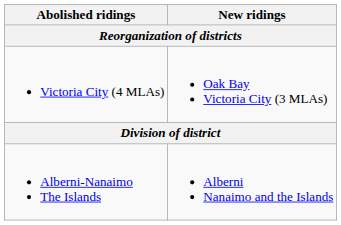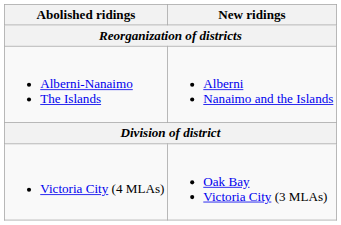 <table class="wikitable">
 <tr>
 <th>Abolished ridings</th>
 <th>New ridings</th>
 </tr>
 <tr>
 <th colspan="2"><em>Reorganization of districts</em></th>
 </tr>
 <tr>
-<td><br><ul><li><a href='#'>Victoria City</a> (4 MLAs)</li></ul></td>
-<td><br><ul><li><a href='#'>Oak Bay</a></li><li><a href='#'>Victoria City</a> (3 MLAs)</li></ul></td>
+<td><br><ul><li><a href='#'>Alberni-Nanaimo</a></li><li><a href='#'>The Islands</a></li></ul></td>
+<td><br><ul><li><a href='#'>Alberni</a></li><li><a href='#'>Nanaimo and the Islands</a></li></ul></td>
 </tr>
 <tr>
 <th colspan="2"><em>Division of district</em></th>
 </tr>
 <tr>
-<td><br><ul><li><a href='#'>Alberni-Nanaimo</a></li><li><a href='#'>The Islands</a></li></ul></td>
-<td><br><ul><li><a href='#'>Alberni</a></li><li><a href='#'>Nanaimo and the Islands</a></li></ul></td>
+<td><br><ul><li><a href='#'>Victoria City</a> (4 MLAs)</li></ul></td>
+<td><br><ul><li><a href='#'>Oak Bay</a></li><li><a href='#'>Victoria City</a> (3 MLAs)</li></ul></td>
 </tr>
 </table>
